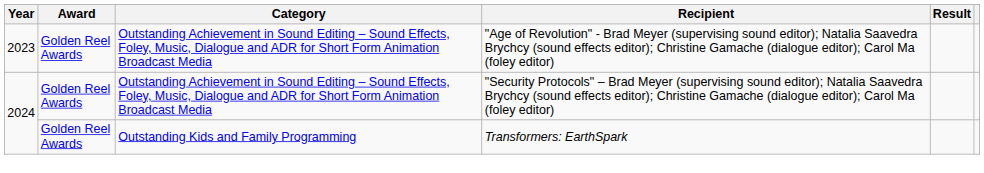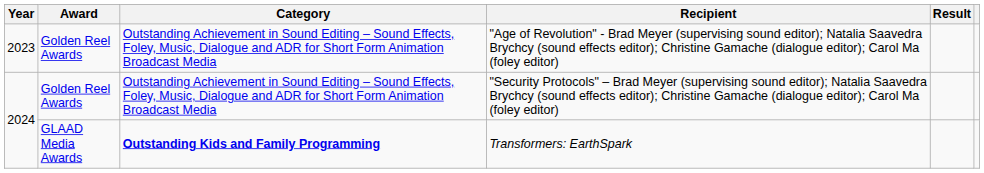 <table class="wikitable sortable" style="width: 99%;">
 <tr>
 <th>Year</th>
 <th>Award</th>
 <th>Category</th>
 <th>Recipient</th>
 <th>Result</th>
 <th scope="col" class="unsortable"></th>
 </tr>
 <tr>
 <td>2023</td>
 <td><a href='#'>Golden Reel Awards</a></td>
 <td><a href='#'>Outstanding Achievement in Sound Editing – Sound Effects, Foley, Music, Dialogue and ADR for Short Form Animation Broadcast Media</a></td>
 <td>"Age of Revolution" - Brad Meyer (supervising sound editor); Natalia Saavedra Brychcy (sound effects editor); Christine Gamache (dialogue editor); Carol Ma (foley editor)</td>
 <td></td>
 <td></td>
 </tr>
 <tr>
 <td rowspan="2">2024</td>
 <td><a href='#'>Golden Reel Awards</a></td>
 <td><a href='#'>Outstanding Achievement in Sound Editing – Sound Effects, Foley, Music, Dialogue and ADR for Short Form Animation Broadcast Media</a></td>
 <td>"Security Protocols" – Brad Meyer (supervising sound editor); Natalia Saavedra Brychcy (sound effects editor); Christine Gamache (dialogue editor); Carol Ma (foley editor)</td>
 <td></td>
 <td></td>
 </tr>
 <tr>
-<td><a href='#'>Golden Reel Awards</a></td>
-<td><a href='#'>Outstanding Kids and Family Programming</a></td>
+<td><a href='#'>GLAAD Media Awards</a></td>
+<td><strong><a href='#'>Outstanding Kids and Family Programming</a></strong></td>
 <td><em>Transformers: EarthSpark</em></td>
 <td></td>
 <td></td>
 </tr>
 </table>
